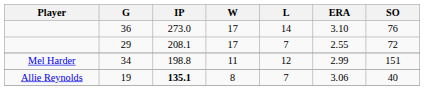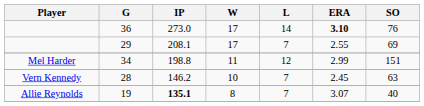 <table class="wikitable sortable">
 <tr>
 <th bgcolor="#DDDDFF" width="16%">Player</th>
 <th bgcolor="#DDDDFF" width="9%">G</th>
 <th bgcolor="#DDDDFF" width="9%">IP</th>
 <th bgcolor="#DDDDFF" width="9%">W</th>
 <th bgcolor="#DDDDFF" width="9%">L</th>
 <th bgcolor="#DDDDFF" width="9%">ERA</th>
 <th bgcolor="#DDDDFF" width="9%">SO</th>
 </tr>
 <tr align="center">
 <td></td>
 <td>36</td>
 <td>273.0</td>
 <td>17</td>
 <td>14</td>
-<td>3.10</td>
+<td><strong>3.10</strong></td>
 <td>76</td>
 </tr>
 <tr align="center">
 <td></td>
 <td>29</td>
 <td>208.1</td>
 <td>17</td>
 <td>7</td>
 <td>2.55</td>
-<td>72</td>
+<td>69</td>
 </tr>
 <tr>
 </tr>
 <tr align="center">
 <td><a href='#'>Mel Harder</a></td>
 <td>34</td>
 <td>198.8</td>
 <td>11</td>
 <td>12</td>
 <td>2.99</td>
 <td>151</td>
 </tr>
 <tr>
 </tr>
+<tr align="center">
+<td><a href='#'>Vern Kennedy</a></td>
+<td>28</td>
+<td>146.2</td>
+<td>10</td>
+<td>7</td>
+<td>2.45</td>
+<td>63</td>
+</tr>
 <tr>
 </tr>
 <tr align="center">
 <td><a href='#'>Allie Reynolds</a></td>
 <td>19</td>
 <td><strong>135.1</strong></td>
 <td>8</td>
 <td>7</td>
-<td>3.06</td>
+<td>3.07</td>
 <td>40</td>
 </tr>
 <tr align="center">
 </tr>
 </table>
